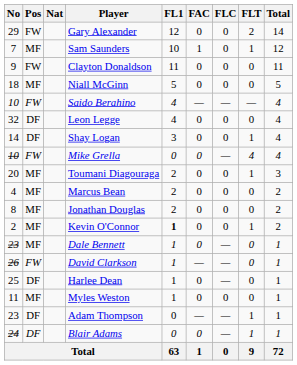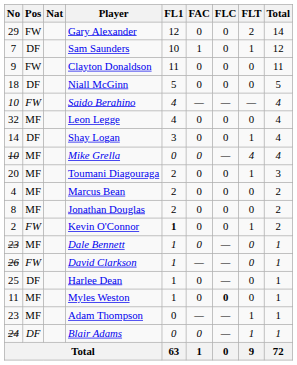 <table class="wikitable" style="text-align:center; border:1px #aaa solid; font-size:95%;">
 <tr>
 <th>No</th>
 <th>Pos</th>
 <th>Nat</th>
 <th>Player</th>
 <th>FL1</th>
 <th>FAC</th>
 <th>FLC</th>
 <th>FLT</th>
 <th>Total</th>
 </tr>
 <tr>
 <td>29</td>
 <td>FW</td>
 <td></td>
 <td style="text-align:left;"><a href='#'>Gary Alexander</a></td>
 <td>12</td>
 <td>0</td>
 <td>0</td>
 <td>2</td>
 <td>14</td>
 </tr>
 <tr>
 <td>7</td>
-<td>MF</td>
+<td>DF</td>
 <td></td>
 <td style="text-align:left;"><a href='#'>Sam Saunders</a></td>
 <td>10</td>
 <td>1</td>
 <td>0</td>
 <td>1</td>
 <td>12</td>
 </tr>
 <tr>
 <td>9</td>
 <td>FW</td>
 <td></td>
 <td style="text-align:left;"><a href='#'>Clayton Donaldson</a></td>
 <td>11</td>
 <td>0</td>
 <td>0</td>
 <td>0</td>
 <td>11</td>
 </tr>
 <tr>
 <td>18</td>
-<td>MF</td>
+<td>DF</td>
 <td></td>
 <td style="text-align:left;"><a href='#'>Niall McGinn</a></td>
 <td>5</td>
 <td>0</td>
 <td>0</td>
 <td>0</td>
 <td>5</td>
 </tr>
 <tr>
 <td><em>10</em></td>
 <td><em>FW</em></td>
 <td></td>
 <td style="text-align:left;"><em><a href='#'>Saido Berahino</a></em></td>
 <td><em>4</em></td>
 <td><em>—</em></td>
 <td><em>—</em></td>
 <td><em>—</em></td>
 <td><em>4</em></td>
 </tr>
 <tr>
 <td>32</td>
-<td>DF</td>
+<td>MF</td>
 <td></td>
 <td style="text-align:left;"><a href='#'>Leon Legge</a></td>
 <td>4</td>
 <td>0</td>
 <td>0</td>
 <td>0</td>
 <td>4</td>
 </tr>
 <tr>
 <td>14</td>
 <td>DF</td>
 <td></td>
 <td style="text-align:left;"><a href='#'>Shay Logan</a></td>
 <td>3</td>
 <td>0</td>
 <td>0</td>
 <td>1</td>
 <td>4</td>
 </tr>
 <tr>
 <td><em><s>10</s></em></td>
-<td><em>FW</em></td>
+<td>MF</td>
 <td><em></em></td>
 <td style="text-align:left;"><em><a href='#'>Mike Grella</a></em></td>
 <td><em>0</em></td>
 <td><em>0</em></td>
 <td><em>—</em></td>
 <td><em>4</em></td>
 <td><em>4</em></td>
 </tr>
 <tr>
 <td>20</td>
 <td>MF</td>
 <td></td>
 <td style="text-align:left;"><a href='#'>Toumani Diagouraga</a></td>
 <td>2</td>
 <td>0</td>
 <td>0</td>
 <td>1</td>
 <td>3</td>
 </tr>
 <tr>
 <td>4</td>
 <td>MF</td>
 <td></td>
 <td style="text-align:left;"><a href='#'>Marcus Bean</a></td>
 <td>2</td>
 <td>0</td>
 <td>0</td>
 <td>0</td>
 <td>2</td>
 </tr>
 <tr>
 <td>8</td>
 <td>MF</td>
 <td></td>
 <td style="text-align:left;"><a href='#'>Jonathan Douglas</a></td>
 <td>2</td>
 <td>0</td>
 <td>0</td>
 <td>0</td>
 <td>2</td>
 </tr>
 <tr>
 <td>2</td>
-<td>MF</td>
+<td><em>FW</em></td>
 <td></td>
 <td style="text-align:left;"><a href='#'>Kevin O'Connor</a></td>
 <td><strong>1</strong></td>
 <td>0</td>
 <td>0</td>
 <td>1</td>
 <td>2</td>
 </tr>
 <tr>
 <td><em><s>23</s></em></td>
 <td>MF</td>
 <td><em></em></td>
 <td style="text-align:left;"><em><a href='#'>Dale Bennett</a></em></td>
 <td><em>1</em></td>
 <td><em>0</em></td>
 <td><em>—</em></td>
 <td><em>0</em></td>
 <td><em>1</em></td>
 </tr>
 <tr>
 <td><em><s>26</s></em></td>
 <td><em>FW</em></td>
 <td><em></em></td>
 <td style="text-align:left;"><em><a href='#'>David Clarkson</a></em></td>
 <td><em>1</em></td>
 <td><em>—</em></td>
 <td><em>—</em></td>
 <td><em>0</em></td>
 <td><em>1</em></td>
 </tr>
 <tr>
 <td>25</td>
 <td>DF</td>
 <td></td>
 <td style="text-align:left;"><a href='#'>Harlee Dean</a></td>
 <td>1</td>
 <td>0</td>
 <td><em>—</em></td>
 <td>0</td>
 <td>1</td>
 </tr>
 <tr>
 <td>11</td>
 <td>MF</td>
 <td></td>
 <td style="text-align:left;"><a href='#'>Myles Weston</a></td>
 <td>1</td>
 <td>0</td>
-<td>0</td>
+<td><strong>0</strong></td>
 <td>0</td>
 <td>1</td>
 </tr>
 <tr>
 <td>23</td>
-<td>DF</td>
+<td>MF</td>
 <td></td>
 <td style="text-align:left;"><a href='#'>Adam Thompson</a></td>
 <td>0</td>
 <td><em>—</em></td>
 <td><em>—</em></td>
 <td>1</td>
 <td>1</td>
 </tr>
 <tr>
 <td><em><s>24</s></em></td>
 <td><em>DF</em></td>
 <td><em></em></td>
 <td style="text-align:left;"><em><a href='#'>Blair Adams</a></em></td>
 <td><em>0</em></td>
 <td><em>0</em></td>
 <td><em>—</em></td>
 <td><em>1</em></td>
 <td><em>1</em></td>
 </tr>
 <tr>
 <th colspan="4">Total</th>
 <th>63</th>
 <th>1</th>
 <th>0</th>
 <th>9</th>
 <th>72</th>
 </tr>
 </table>
